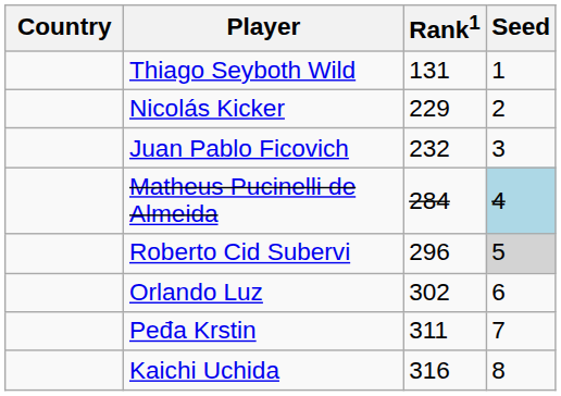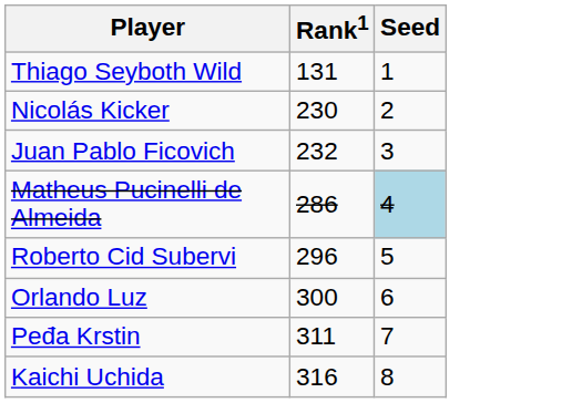 <table class="sortable wikitable">
 <tr>
-<th width="70">Country</th>
 <th width="175">Player</th>
 <th>Rank<sup>1</sup></th>
 <th>Seed</th>
 </tr>
 <tr>
-<td></td>
 <td><a href='#'>Thiago Seyboth Wild</a></td>
 <td>131</td>
 <td>1</td>
 </tr>
 <tr>
-<td></td>
 <td><a href='#'>Nicolás Kicker</a></td>
-<td>229</td>
+<td>230</td>
 <td>2</td>
 </tr>
 <tr>
-<td></td>
 <td><a href='#'>Juan Pablo Ficovich</a></td>
 <td>232</td>
 <td>3</td>
 </tr>
 <tr>
-<td><s></s></td>
 <td><s><a href='#'>Matheus Pucinelli de Almeida</a></s></td>
-<td><s>284</s></td>
+<td><s>286</s></td>
 <td style="background: lightblue;"><s>4</s></td>
 </tr>
 <tr>
-<td></td>
 <td><a href='#'>Roberto Cid Subervi</a></td>
 <td>296</td>
-<td style="background: lightgrey;">5</td>
+<td>5</td>
 </tr>
 <tr>
-<td></td>
 <td><a href='#'>Orlando Luz</a></td>
-<td>302</td>
+<td>300</td>
 <td>6</td>
 </tr>
 <tr>
-<td></td>
 <td><a href='#'>Peđa Krstin</a></td>
 <td>311</td>
 <td>7</td>
 </tr>
 <tr>
-<td></td>
 <td><a href='#'>Kaichi Uchida</a></td>
 <td>316</td>
 <td>8</td>
 </tr>
 </table>
